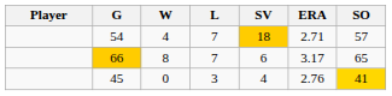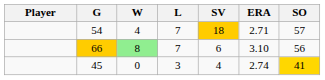 <table class="wikitable sortable">
 <tr>
 <th bgcolor="#DDDDFF" width="16%">Player</th>
 <th bgcolor="#DDDDFF" width="9%">G</th>
 <th bgcolor="#DDDDFF" width="9%">W</th>
 <th bgcolor="#DDDDFF" width="9%">L</th>
 <th bgcolor="#DDDDFF" width="9%">SV</th>
 <th bgcolor="#DDDDFF" width="9%">ERA</th>
 <th bgcolor="#DDDDFF" width="9%">SO</th>
 </tr>
 <tr align="center">
 <td></td>
 <td>54</td>
 <td>4</td>
 <td>7</td>
 <td bgcolor="#FFCC00">18</td>
 <td>2.71</td>
 <td>57</td>
 </tr>
 <tr align=center>
 <td></td>
 <td bgcolor="#FFCC00">66</td>
-<td>8</td>
+<td style="background: lightgreen;">8</td>
 <td>7</td>
 <td>6</td>
-<td>3.17</td>
-<td>65</td>
+<td>3.10</td>
+<td>56</td>
 </tr>
 <tr align="center">
 <td></td>
 <td>45</td>
 <td>0</td>
 <td>3</td>
 <td>4</td>
-<td>2.76</td>
+<td>2.74</td>
 <td style="background: gold;">41</td>
 </tr>
 </table>
